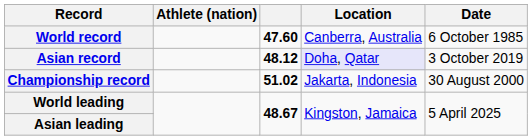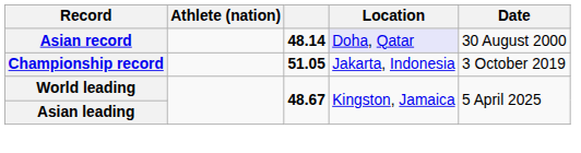 <table class="wikitable">
 <tr>
 <th scope="col">Record</th>
 <th scope="col">Athlete (nation)</th>
 <th scope="col"></th>
 <th scope="col">Location</th>
 <th scope="col">Date</th>
 </tr>
 <tr>
-<th scope="row"><a href='#'>World record</a></th>
-<td></td>
-<td align="center"><strong>47.60</strong></td>
-<td><a href='#'>Canberra</a>, <a href='#'>Australia</a></td>
-<td>6 October 1985</td>
-</tr>
-<tr>
 <th scope="row"><a href='#'>Asian record</a></th>
 <td></td>
-<td align="center"><strong>48.12</strong></td>
+<td align="center"><strong>48.14</strong></td>
 <td style="background: lavender;"><a href='#'>Doha</a>, <a href='#'>Qatar</a></td>
-<td>3 October 2019</td>
+<td>30 August 2000</td>
 </tr>
 <tr>
 <th><a href='#'>Championship record</a></th>
 <td></td>
-<td align="center"><strong>51.02</strong></td>
+<td align="center"><strong>51.05</strong></td>
 <td><a href='#'>Jakarta</a>, <a href='#'>Indonesia</a></td>
-<td>30 August 2000</td>
+<td>3 October 2019</td>
 </tr>
 <tr>
 <th scope="row">World leading</th>
 <td rowspan="2"></td>
 <td rowspan="2" align="center"><strong>48.67</strong></td>
 <td rowspan="2"><a href='#'>Kingston</a>, <a href='#'>Jamaica</a></td>
 <td rowspan="2">5 April 2025</td>
 </tr>
 <tr>
 <th scope="row">Asian leading</th>
 </tr>
 </table>
